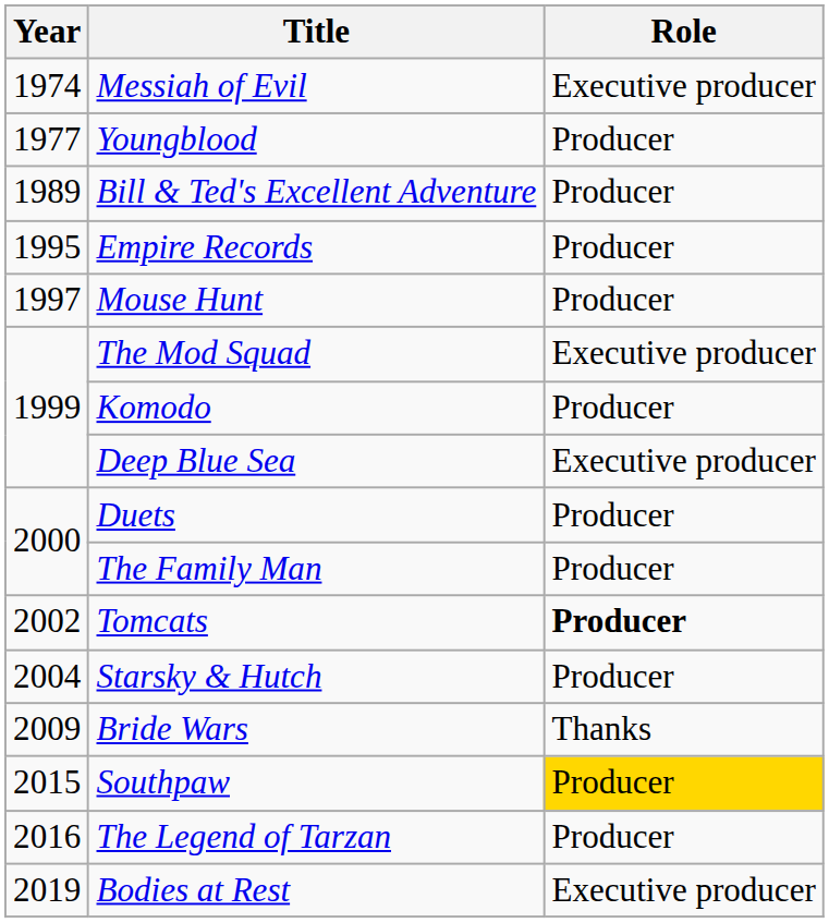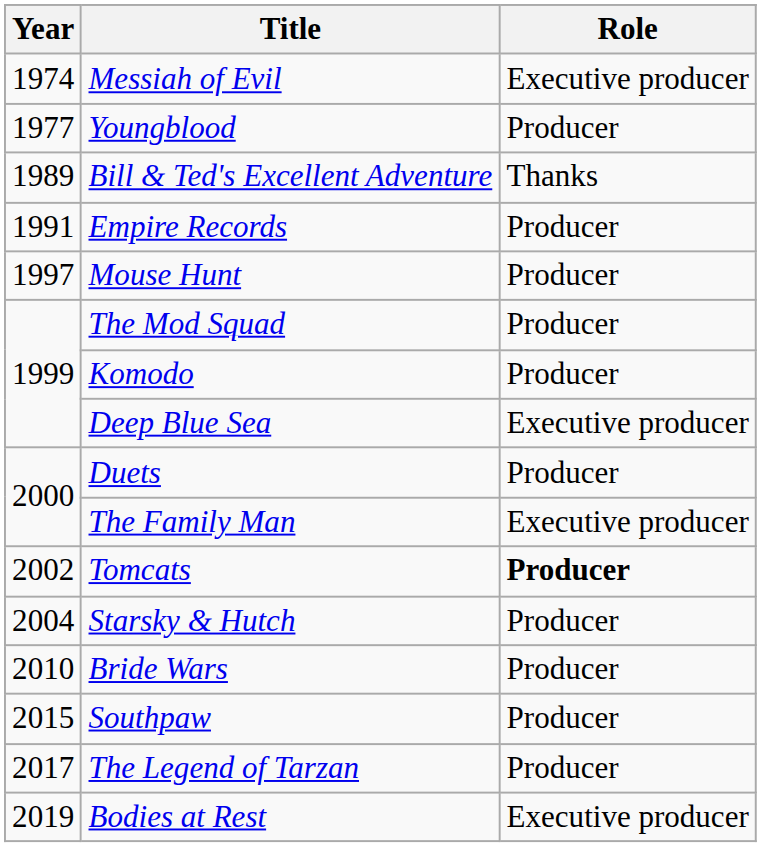 <table class="wikitable sortable">
 <tr>
 <th>Year</th>
 <th>Title</th>
 <th>Role</th>
 </tr>
 <tr>
 <td>1974</td>
 <td><em><a href='#'>Messiah of Evil</a></em></td>
 <td>Executive producer</td>
 </tr>
 <tr>
 <td>1977</td>
 <td><em><a href='#'>Youngblood</a></em></td>
 <td>Producer</td>
 </tr>
 <tr>
 <td>1989</td>
 <td><em><a href='#'>Bill & Ted's Excellent Adventure</a></em></td>
-<td>Producer</td>
+<td>Thanks</td>
 </tr>
 <tr>
-<td>1995</td>
+<td>1991</td>
 <td><em><a href='#'>Empire Records</a></em></td>
 <td>Producer</td>
 </tr>
 <tr>
 <td>1997</td>
 <td><em><a href='#'>Mouse Hunt</a></em></td>
 <td>Producer</td>
 </tr>
 <tr>
 <td rowspan=3>1999</td>
 <td><em><a href='#'>The Mod Squad</a></em></td>
-<td>Executive producer</td>
+<td>Producer</td>
 </tr>
 <tr>
 <td><em><a href='#'>Komodo</a></em></td>
 <td>Producer</td>
 </tr>
 <tr>
 <td><em><a href='#'>Deep Blue Sea</a></em></td>
 <td>Executive producer</td>
 </tr>
 <tr>
 <td rowspan=2>2000</td>
 <td><em><a href='#'>Duets</a></em></td>
 <td>Producer</td>
 </tr>
 <tr>
 <td><em><a href='#'>The Family Man</a></em></td>
-<td>Producer</td>
+<td>Executive producer</td>
 </tr>
 <tr>
 <td>2002</td>
 <td><em><a href='#'>Tomcats</a></em></td>
 <td><strong>Producer</strong></td>
 </tr>
 <tr>
 <td>2004</td>
 <td><em><a href='#'>Starsky & Hutch</a></em></td>
 <td>Producer</td>
 </tr>
 <tr>
-<td>2009</td>
+<td>2010</td>
 <td><em><a href='#'>Bride Wars</a></em></td>
-<td>Thanks</td>
+<td>Producer</td>
 </tr>
 <tr>
 <td>2015</td>
 <td><em><a href='#'>Southpaw</a></em></td>
-<td style="background: gold;">Producer</td>
+<td>Producer</td>
 </tr>
 <tr>
-<td>2016</td>
+<td>2017</td>
 <td><em><a href='#'>The Legend of Tarzan</a></em></td>
 <td>Producer</td>
 </tr>
 <tr>
 <td>2019</td>
 <td><em><a href='#'>Bodies at Rest</a></em></td>
 <td>Executive producer</td>
 </tr>
 </table>
